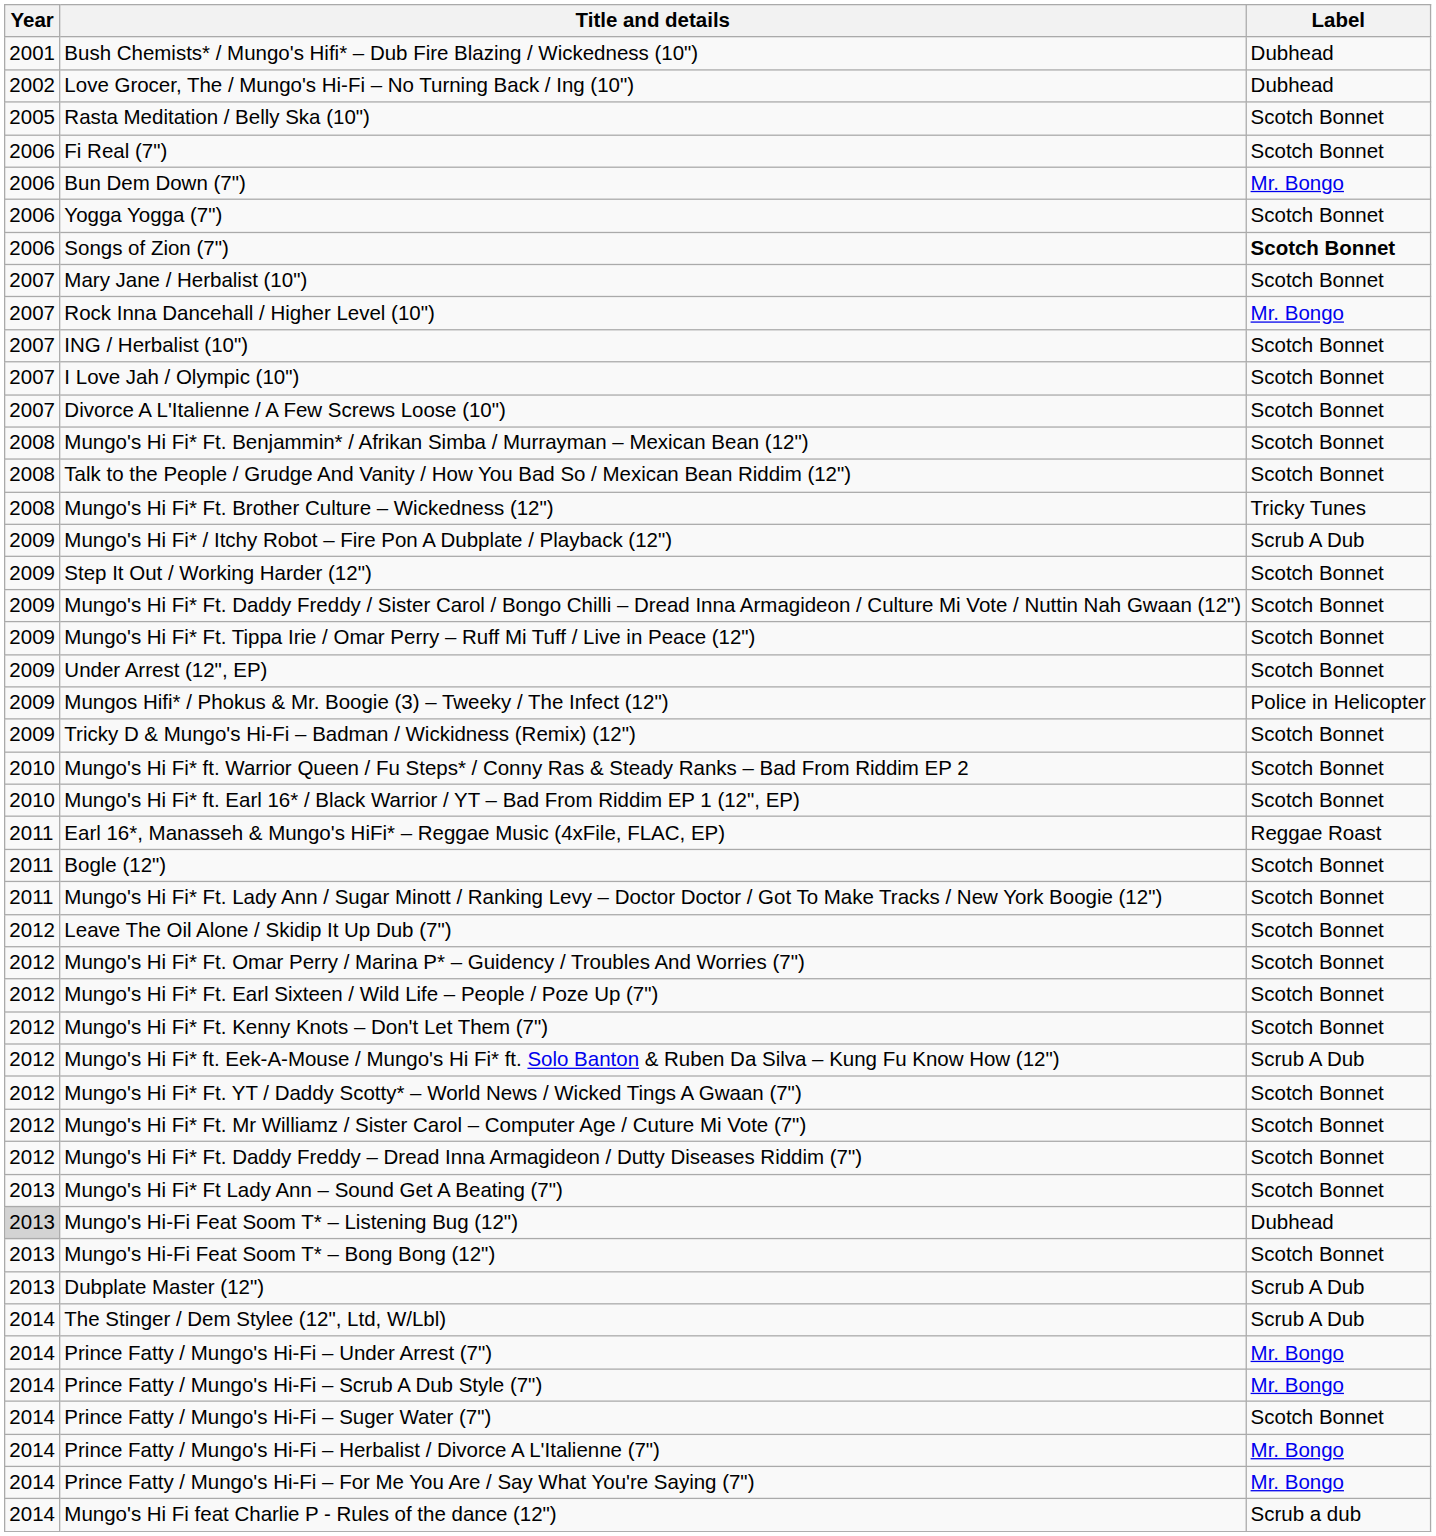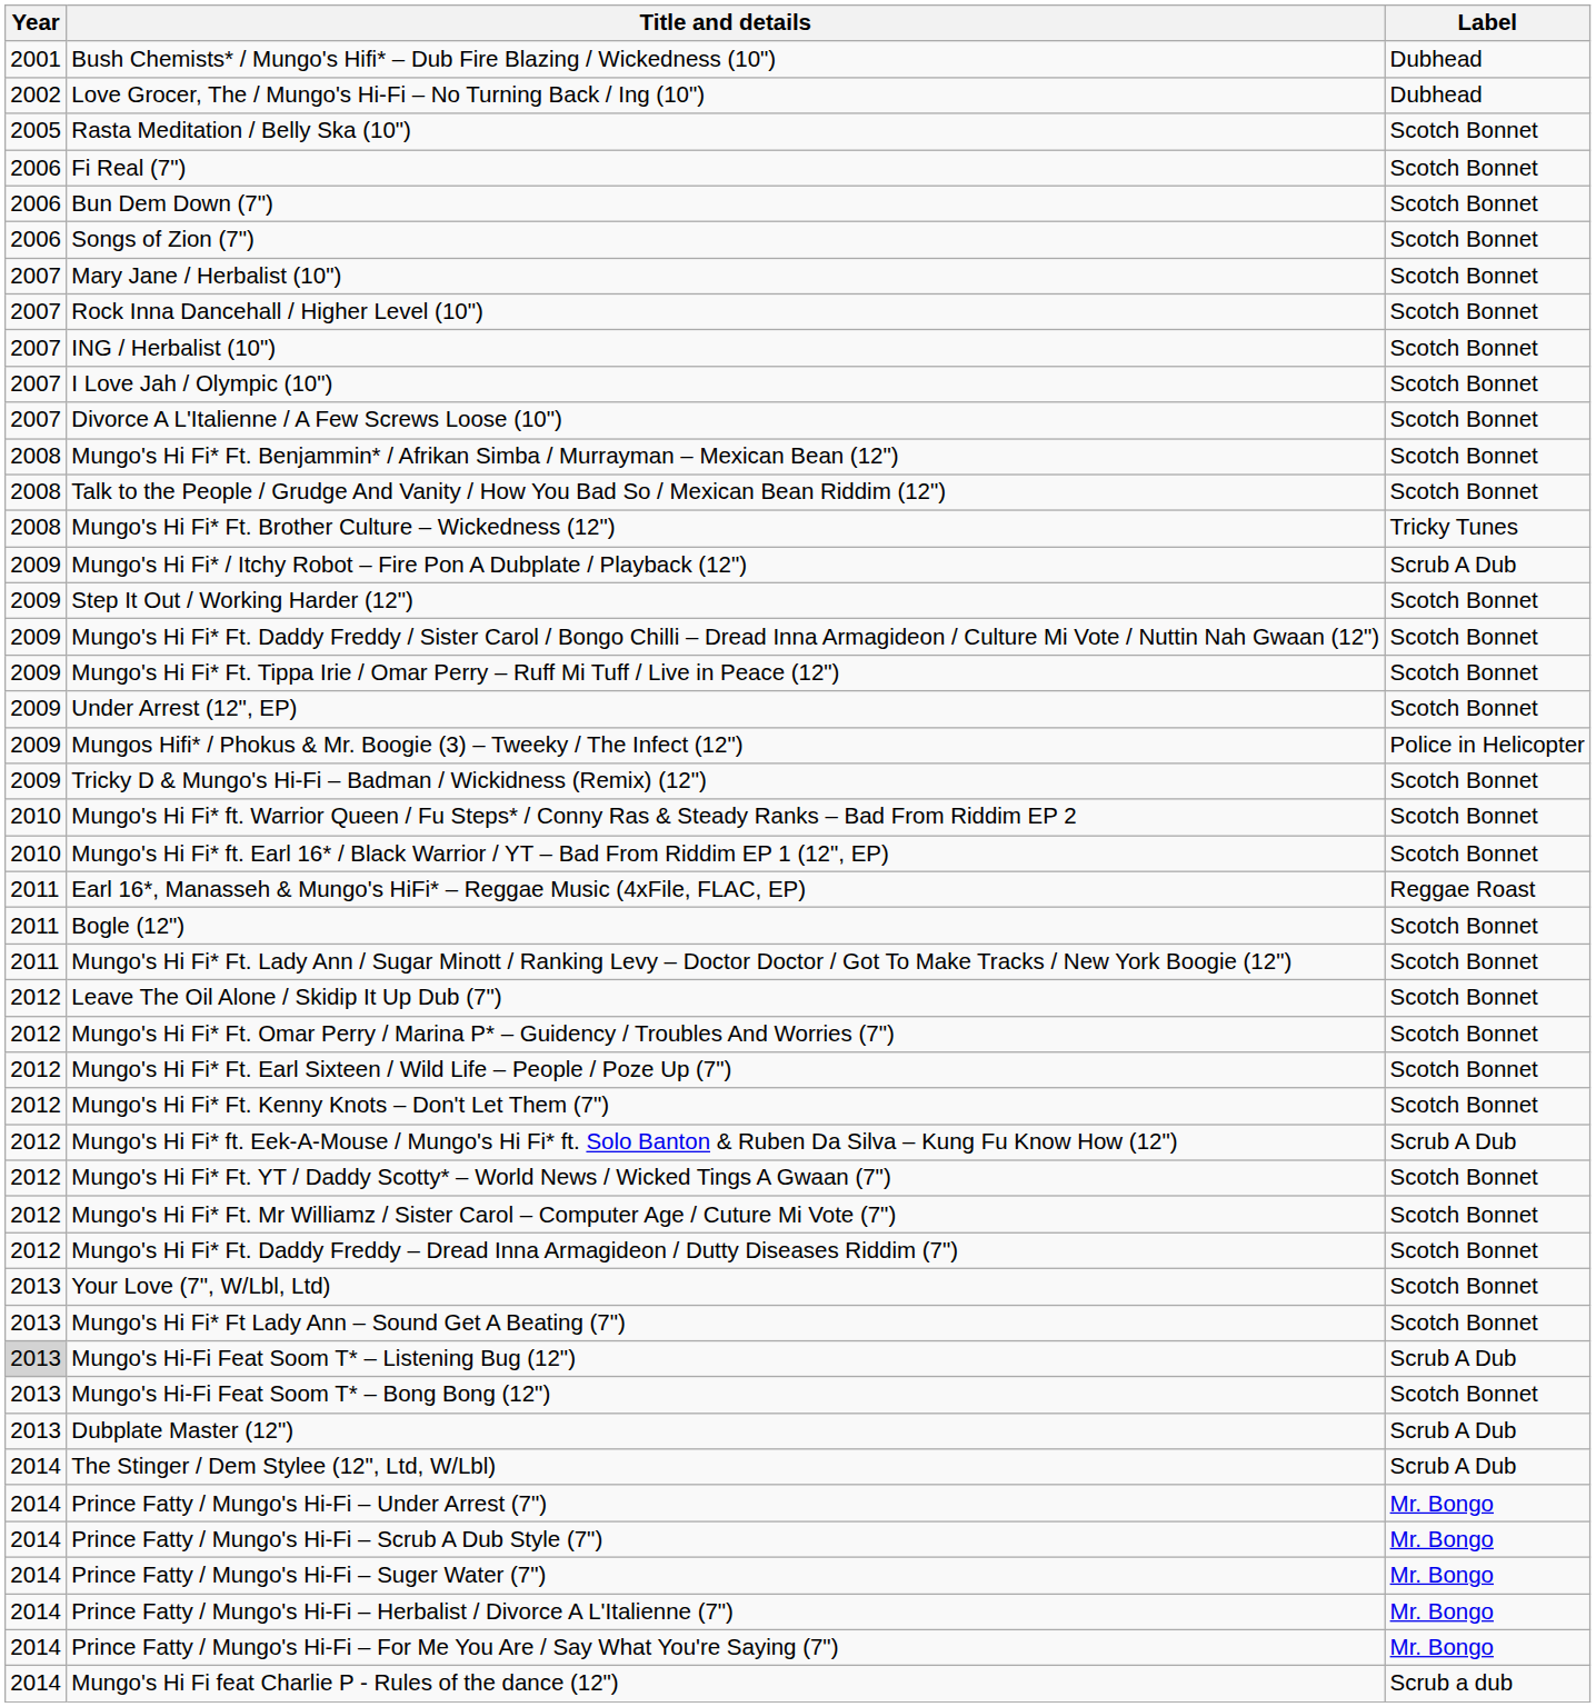 <table class="wikitable">
 <tr>
 <th>Year</th>
 <th>Title and details</th>
 <th>Label</th>
 </tr>
 <tr>
 <td>2001</td>
 <td>Bush Chemists* / Mungo's Hifi* – Dub Fire Blazing / Wickedness (10")</td>
 <td>Dubhead</td>
 </tr>
 <tr>
 <td>2002</td>
 <td>Love Grocer, The / Mungo's Hi-Fi – No Turning Back / Ing (10")</td>
 <td>Dubhead</td>
 </tr>
 <tr>
 <td>2005</td>
 <td>Rasta Meditation / Belly Ska (10")</td>
 <td>Scotch Bonnet</td>
 </tr>
 <tr>
 <td>2006</td>
 <td>Fi Real (7")</td>
 <td>Scotch Bonnet</td>
 </tr>
 <tr>
 <td>2006</td>
 <td>Bun Dem Down (7")</td>
-<td><a href='#'>Mr. Bongo</a></td>
-</tr>
-<tr>
-<td>2006</td>
-<td>Yogga Yogga (7")</td>
 <td>Scotch Bonnet</td>
 </tr>
 <tr>
 <td>2006</td>
 <td>Songs of Zion (7")</td>
-<td><strong>Scotch Bonnet</strong></td>
+<td>Scotch Bonnet</td>
 </tr>
 <tr>
 <td>2007</td>
 <td>Mary Jane / Herbalist (10")</td>
 <td>Scotch Bonnet</td>
 </tr>
 <tr>
 <td>2007</td>
 <td>Rock Inna Dancehall / Higher Level (10")</td>
-<td><a href='#'>Mr. Bongo</a></td>
+<td>Scotch Bonnet</td>
 </tr>
 <tr>
 <td>2007</td>
 <td>ING / Herbalist (10")</td>
 <td>Scotch Bonnet</td>
 </tr>
 <tr>
 <td>2007</td>
 <td>I Love Jah / Olympic (10")</td>
 <td>Scotch Bonnet</td>
 </tr>
 <tr>
 <td>2007</td>
 <td>Divorce A L'Italienne / A Few Screws Loose (10")</td>
 <td>Scotch Bonnet</td>
 </tr>
 <tr>
 <td>2008</td>
 <td>Mungo's Hi Fi* Ft. Benjammin* / Afrikan Simba / Murrayman – Mexican Bean (12")</td>
 <td>Scotch Bonnet</td>
 </tr>
 <tr>
 <td>2008</td>
 <td>Talk to the People / Grudge And Vanity / How You Bad So / Mexican Bean Riddim (12")</td>
 <td>Scotch Bonnet</td>
 </tr>
 <tr>
 <td>2008</td>
 <td>Mungo's Hi Fi* Ft. Brother Culture – Wickedness (12")</td>
 <td>Tricky Tunes</td>
 </tr>
 <tr>
 <td>2009</td>
 <td>Mungo's Hi Fi* / Itchy Robot – Fire Pon A Dubplate / Playback (12")</td>
 <td>Scrub A Dub</td>
 </tr>
 <tr>
 <td>2009</td>
 <td>Step It Out / Working Harder (12")</td>
 <td>Scotch Bonnet</td>
 </tr>
 <tr>
 <td>2009</td>
 <td>Mungo's Hi Fi* Ft. Daddy Freddy / Sister Carol / Bongo Chilli – Dread Inna Armagideon / Culture Mi Vote / Nuttin Nah Gwaan (12")</td>
 <td>Scotch Bonnet</td>
 </tr>
 <tr>
 <td>2009</td>
 <td>Mungo's Hi Fi* Ft. Tippa Irie / Omar Perry – Ruff Mi Tuff / Live in Peace (12")</td>
 <td>Scotch Bonnet</td>
 </tr>
 <tr>
 <td>2009</td>
 <td>Under Arrest (12", EP)</td>
 <td>Scotch Bonnet</td>
 </tr>
 <tr>
 <td>2009</td>
 <td>Mungos Hifi* / Phokus & Mr. Boogie (3) – Tweeky / The Infect (12")</td>
 <td>Police in Helicopter</td>
 </tr>
 <tr>
 <td>2009</td>
 <td>Tricky D & Mungo's Hi-Fi – Badman / Wickidness (Remix) (12")</td>
 <td>Scotch Bonnet</td>
 </tr>
 <tr>
 <td>2010</td>
 <td>Mungo's Hi Fi* ft. Warrior Queen / Fu Steps* / Conny Ras & Steady Ranks – Bad From Riddim EP 2</td>
 <td>Scotch Bonnet</td>
 </tr>
 <tr>
 <td>2010</td>
 <td>Mungo's Hi Fi* ft. Earl 16* / Black Warrior / YT – Bad From Riddim EP 1 (12", EP)</td>
 <td>Scotch Bonnet</td>
 </tr>
 <tr>
 <td>2011</td>
 <td>Earl 16*, Manasseh & Mungo's HiFi* – Reggae Music (4xFile, FLAC, EP)</td>
 <td>Reggae Roast</td>
 </tr>
 <tr>
 <td>2011</td>
 <td>Bogle (12")</td>
 <td>Scotch Bonnet</td>
 </tr>
 <tr>
 <td>2011</td>
 <td>Mungo's Hi Fi* Ft. Lady Ann / Sugar Minott / Ranking Levy – Doctor Doctor / Got To Make Tracks / New York Boogie (12")</td>
 <td>Scotch Bonnet</td>
 </tr>
 <tr>
 <td>2012</td>
 <td>Leave The Oil Alone / Skidip It Up Dub (7")</td>
 <td>Scotch Bonnet</td>
 </tr>
 <tr>
 <td>2012</td>
 <td>Mungo's Hi Fi* Ft. Omar Perry / Marina P* – Guidency / Troubles And Worries (7")</td>
 <td>Scotch Bonnet</td>
 </tr>
 <tr>
 <td>2012</td>
 <td>Mungo's Hi Fi* Ft. Earl Sixteen / Wild Life – People / Poze Up (7")</td>
 <td>Scotch Bonnet</td>
 </tr>
 <tr>
 <td>2012</td>
 <td>Mungo's Hi Fi* Ft. Kenny Knots – Don't Let Them (7")</td>
 <td>Scotch Bonnet</td>
 </tr>
 <tr>
 <td>2012</td>
 <td>Mungo's Hi Fi* ft. Eek-A-Mouse / Mungo's Hi Fi* ft. <a href='#'>Solo Banton</a> & Ruben Da Silva – Kung Fu Know How (12")</td>
 <td>Scrub A Dub</td>
 </tr>
 <tr>
 <td>2012</td>
 <td>Mungo's Hi Fi* Ft. YT / Daddy Scotty* – World News / Wicked Tings A Gwaan (7")</td>
 <td>Scotch Bonnet</td>
 </tr>
 <tr>
 <td>2012</td>
 <td>Mungo's Hi Fi* Ft. Mr Williamz / Sister Carol – Computer Age / Cuture Mi Vote (7")</td>
 <td>Scotch Bonnet</td>
 </tr>
 <tr>
 <td>2012</td>
 <td>Mungo's Hi Fi* Ft. Daddy Freddy – Dread Inna Armagideon / Dutty Diseases Riddim (7")</td>
 <td>Scotch Bonnet</td>
 </tr>
 <tr>
 <td>2013</td>
+<td>Your Love (7", W/Lbl, Ltd)</td>
+<td>Scotch Bonnet</td>
+</tr>
+<tr>
+<td>2013</td>
 <td>Mungo's Hi Fi* Ft Lady Ann – Sound Get A Beating (7")</td>
 <td>Scotch Bonnet</td>
 </tr>
 <tr>
 <td style="background: lightgrey;">2013</td>
 <td>Mungo's Hi-Fi Feat Soom T* – Listening Bug (12")</td>
-<td>Dubhead</td>
+<td>Scrub A Dub</td>
 </tr>
 <tr>
 <td>2013</td>
 <td>Mungo's Hi-Fi Feat Soom T* – Bong Bong (12")</td>
 <td>Scotch Bonnet</td>
 </tr>
 <tr>
 <td>2013</td>
 <td>Dubplate Master (12")</td>
 <td>Scrub A Dub</td>
 </tr>
 <tr>
 <td>2014</td>
 <td>The Stinger / Dem Stylee (12", Ltd, W/Lbl)</td>
 <td>Scrub A Dub</td>
 </tr>
 <tr>
 <td>2014</td>
 <td>Prince Fatty / Mungo's Hi-Fi – Under Arrest (7")</td>
 <td><a href='#'>Mr. Bongo</a></td>
 </tr>
 <tr>
 <td>2014</td>
 <td>Prince Fatty / Mungo's Hi-Fi – Scrub A Dub Style (7")</td>
 <td><a href='#'>Mr. Bongo</a></td>
 </tr>
 <tr>
 <td>2014</td>
 <td>Prince Fatty / Mungo's Hi-Fi – Suger Water (7")</td>
-<td>Scotch Bonnet</td>
+<td><a href='#'>Mr. Bongo</a></td>
 </tr>
 <tr>
 <td>2014</td>
 <td>Prince Fatty / Mungo's Hi-Fi – Herbalist / Divorce A L'Italienne (7")</td>
 <td><a href='#'>Mr. Bongo</a></td>
 </tr>
 <tr>
 <td>2014</td>
 <td>Prince Fatty / Mungo's Hi-Fi – For Me You Are / Say What You're Saying (7")</td>
 <td><a href='#'>Mr. Bongo</a></td>
 </tr>
 <tr>
 <td>2014</td>
 <td>Mungo's Hi Fi feat Charlie P - Rules of the dance (12")</td>
 <td>Scrub a dub</td>
 </tr>
 </table>
